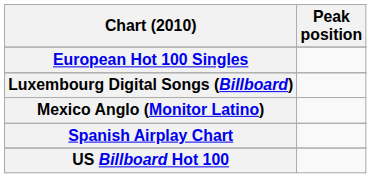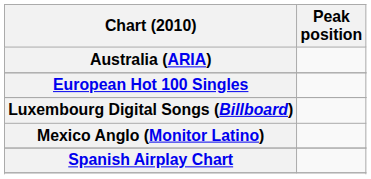 <table class="wikitable sortable plainrowheaders">
 <tr>
 <th>Chart (2010)</th>
 <th>Peak<br>position</th>
+</tr>
+<tr>
+<th scope="row">Australia (<a href='#'>ARIA</a>)</th>
+<td></td>
 </tr>
 <tr>
 </tr>
 <tr>
 </tr>
 <tr>
 </tr>
 <tr>
 </tr>
 <tr>
 </tr>
 <tr>
 </tr>
 <tr>
 <th scope="row"><a href='#'>European Hot 100 Singles</a></th>
 <td></td>
 </tr>
 <tr>
 </tr>
 <tr>
 </tr>
 <tr>
 </tr>
 <tr>
 </tr>
 <tr>
 </tr>
 <tr>
 </tr>
 <tr>
 <th scope="row">Luxembourg Digital Songs (<em><a href='#'>Billboard</a></em>)</th>
 <td></td>
 </tr>
 <tr>
 <th scope="row">Mexico Anglo (<a href='#'>Monitor Latino</a>)</th>
 <td></td>
 </tr>
 <tr>
 </tr>
 <tr>
 </tr>
 <tr>
 </tr>
 <tr>
 </tr>
 <tr>
 </tr>
 <tr>
 </tr>
 <tr>
 <th scope="row"><a href='#'>Spanish Airplay Chart</a></th>
 <td></td>
 </tr>
 <tr>
 </tr>
 <tr>
 </tr>
 <tr>
 </tr>
 <tr>
 </tr>
-<tr>
-<th scope="row">US <a href='#'><em>Billboard</em> Hot 100</a></th>
-<td></td>
-</tr>
 </table>
